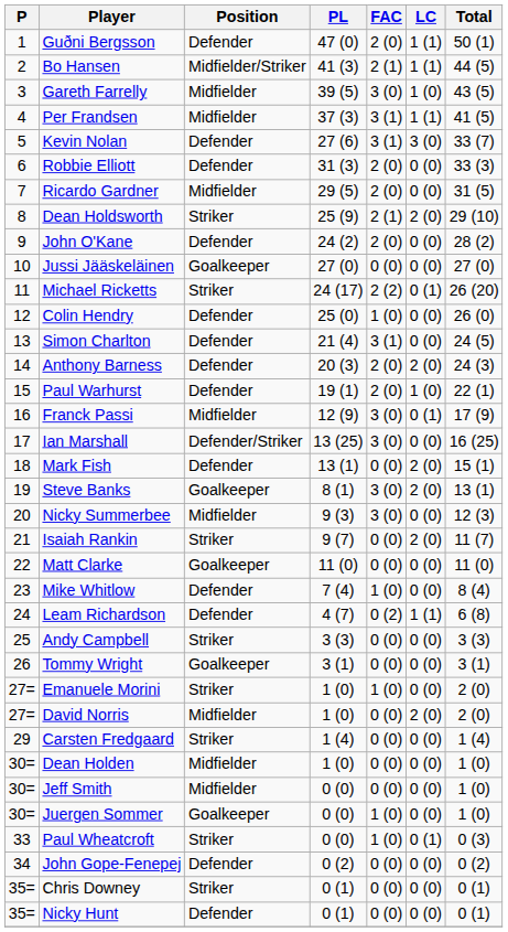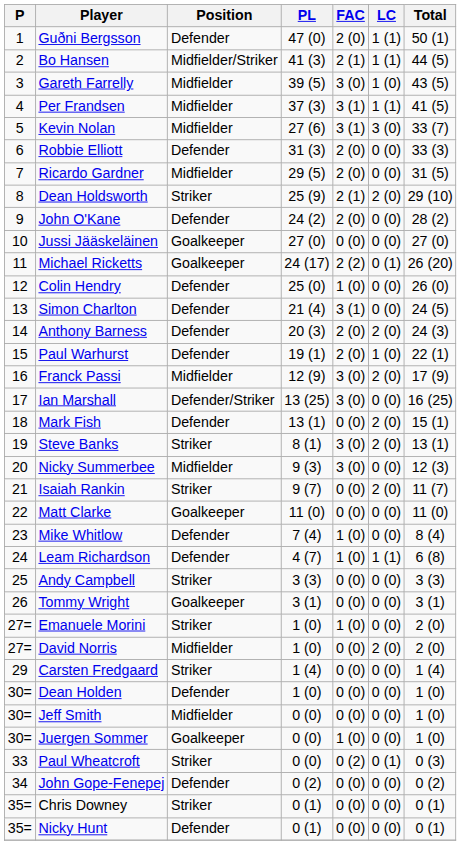 <table class="wikitable sortable">
 <tr>
 <th>P</th>
 <th>Player</th>
 <th>Position</th>
 <th><a href='#'>PL</a></th>
 <th><a href='#'>FAC</a></th>
 <th><a href='#'>LC</a></th>
 <th>Total</th>
 </tr>
 <tr>
 <td align=center>1</td>
 <td> <a href='#'>Guðni Bergsson</a></td>
 <td>Defender</td>
 <td align=center>47 (0)</td>
 <td align=center>2 (0)</td>
 <td align=center>1 (1)</td>
 <td align=center>50 (1)</td>
 </tr>
 <tr>
 <td align=center>2</td>
 <td> <a href='#'>Bo Hansen</a></td>
 <td>Midfielder/Striker</td>
 <td align=center>41 (3)</td>
 <td align=center>2 (1)</td>
 <td align=center>1 (1)</td>
 <td align=center>44 (5)</td>
 </tr>
 <tr>
 <td align=center>3</td>
 <td> <a href='#'>Gareth Farrelly</a></td>
 <td>Midfielder</td>
 <td align=center>39 (5)</td>
 <td align=center>3 (0)</td>
 <td align=center>1 (0)</td>
 <td align=center>43 (5)</td>
 </tr>
 <tr>
 <td align=center>4</td>
 <td> <a href='#'>Per Frandsen</a></td>
 <td>Midfielder</td>
 <td align=center>37 (3)</td>
 <td align=center>3 (1)</td>
 <td align=center>1 (1)</td>
 <td align=center>41 (5)</td>
 </tr>
 <tr>
 <td align=center>5</td>
 <td> <a href='#'>Kevin Nolan</a></td>
-<td>Defender</td>
+<td>Midfielder</td>
 <td align=center>27 (6)</td>
 <td align=center>3 (1)</td>
 <td align=center>3 (0)</td>
 <td align=center>33 (7)</td>
 </tr>
 <tr>
 <td align=center>6</td>
 <td> <a href='#'>Robbie Elliott</a></td>
 <td>Defender</td>
 <td align=center>31 (3)</td>
 <td align=center>2 (0)</td>
 <td align=center>0 (0)</td>
 <td align=center>33 (3)</td>
 </tr>
 <tr>
 <td align=center>7</td>
 <td> <a href='#'>Ricardo Gardner</a></td>
 <td>Midfielder</td>
 <td align=center>29 (5)</td>
 <td align=center>2 (0)</td>
 <td align=center>0 (0)</td>
 <td align=center>31 (5)</td>
 </tr>
 <tr>
 <td align=center>8</td>
 <td> <a href='#'>Dean Holdsworth</a></td>
 <td>Striker</td>
 <td align=center>25 (9)</td>
 <td align=center>2 (1)</td>
 <td align=center>2 (0)</td>
 <td align=center>29 (10)</td>
 </tr>
 <tr>
 <td align=center>9</td>
 <td> <a href='#'>John O'Kane</a></td>
 <td>Defender</td>
 <td align=center>24 (2)</td>
 <td align=center>2 (0)</td>
 <td align=center>0 (0)</td>
 <td align=center>28 (2)</td>
 </tr>
 <tr>
 <td align=center>10</td>
 <td> <a href='#'>Jussi Jääskeläinen</a></td>
 <td>Goalkeeper</td>
 <td align=center>27 (0)</td>
 <td align=center>0 (0)</td>
 <td align=center>0 (0)</td>
 <td align=center>27 (0)</td>
 </tr>
 <tr>
 <td align=center>11</td>
 <td> <a href='#'>Michael Ricketts</a></td>
-<td>Striker</td>
+<td>Goalkeeper</td>
 <td align=center>24 (17)</td>
 <td align=center>2 (2)</td>
 <td align=center>0 (1)</td>
 <td align=center>26 (20)</td>
 </tr>
 <tr>
 <td align=center>12</td>
 <td> <a href='#'>Colin Hendry</a></td>
 <td>Defender</td>
 <td align=center>25 (0)</td>
 <td align=center>1 (0)</td>
 <td align=center>0 (0)</td>
 <td align=center>26 (0)</td>
 </tr>
 <tr>
 <td align=center>13</td>
 <td> <a href='#'>Simon Charlton</a></td>
 <td>Defender</td>
 <td align=center>21 (4)</td>
 <td align=center>3 (1)</td>
 <td align=center>0 (0)</td>
 <td align=center>24 (5)</td>
 </tr>
 <tr>
 <td align=center>14</td>
 <td> <a href='#'>Anthony Barness</a></td>
 <td>Defender</td>
 <td align=center>20 (3)</td>
 <td align=center>2 (0)</td>
 <td align=center>2 (0)</td>
 <td align=center>24 (3)</td>
 </tr>
 <tr>
 <td align=center>15</td>
 <td> <a href='#'>Paul Warhurst</a></td>
 <td>Defender</td>
 <td align=center>19  (1)</td>
 <td align=center>2 (0)</td>
 <td align=center>1 (0)</td>
 <td align=center>22 (1)</td>
 </tr>
 <tr>
 <td align=center>16</td>
 <td> <a href='#'>Franck Passi</a></td>
 <td>Midfielder</td>
 <td align=center>12 (9)</td>
 <td align=center>3 (0)</td>
-<td align=center>0 (1)</td>
+<td align=center>2 (0)</td>
 <td align=center>17 (9)</td>
 </tr>
 <tr>
 <td align=center>17</td>
 <td> <a href='#'>Ian Marshall</a></td>
 <td>Defender/Striker</td>
 <td align=center>13 (25)</td>
 <td align=center>3 (0)</td>
 <td align=center>0 (0)</td>
 <td align=center>16 (25)</td>
 </tr>
 <tr>
 <td align=center>18</td>
 <td> <a href='#'>Mark Fish</a></td>
 <td>Defender</td>
 <td align=center>13 (1)</td>
 <td align=center>0 (0)</td>
 <td align=center>2 (0)</td>
 <td align=center>15 (1)</td>
 </tr>
 <tr>
 <td align=center>19</td>
 <td> <a href='#'>Steve Banks</a></td>
-<td>Goalkeeper</td>
+<td>Striker</td>
 <td align=center>8 (1)</td>
 <td align=center>3 (0)</td>
 <td align=center>2 (0)</td>
 <td align=center>13 (1)</td>
 </tr>
 <tr>
 <td align=center>20</td>
 <td> <a href='#'>Nicky Summerbee</a></td>
 <td>Midfielder</td>
 <td align=center>9 (3)</td>
 <td align=center>3 (0)</td>
 <td align=center>0 (0)</td>
 <td align=center>12 (3)</td>
 </tr>
 <tr>
 <td align=center>21</td>
 <td> <a href='#'>Isaiah Rankin</a></td>
 <td>Striker</td>
 <td align=center>9 (7)</td>
 <td align=center>0 (0)</td>
 <td align=center>2 (0)</td>
 <td align=center>11 (7)</td>
 </tr>
 <tr>
 <td align=center>22</td>
 <td> <a href='#'>Matt Clarke</a></td>
 <td>Goalkeeper</td>
 <td align=center>11 (0)</td>
 <td align=center>0 (0)</td>
 <td align=center>0 (0)</td>
 <td align=center>11 (0)</td>
 </tr>
 <tr>
 <td align=center>23</td>
 <td> <a href='#'>Mike Whitlow</a></td>
 <td>Defender</td>
 <td align=center>7 (4)</td>
 <td align=center>1 (0)</td>
 <td align=center>0 (0)</td>
 <td align=center>8 (4)</td>
 </tr>
 <tr>
 <td align=center>24</td>
 <td> <a href='#'>Leam Richardson</a></td>
 <td>Defender</td>
 <td align=center>4 (7)</td>
-<td align=center>0 (2)</td>
+<td align=center>1 (0)</td>
 <td align=center>1 (1)</td>
 <td align=center>6 (8)</td>
 </tr>
 <tr>
 <td align=center>25</td>
 <td> <a href='#'>Andy Campbell</a></td>
 <td>Striker</td>
 <td align=center>3 (3)</td>
 <td align=center>0 (0)</td>
 <td align=center>0 (0)</td>
 <td align=center>3 (3)</td>
 </tr>
 <tr>
 <td align=center>26</td>
 <td> <a href='#'>Tommy Wright</a></td>
 <td>Goalkeeper</td>
 <td align=center>3 (1)</td>
 <td align=center>0 (0)</td>
 <td align=center>0 (0)</td>
 <td align=center>3 (1)</td>
 </tr>
 <tr>
 <td align=center>27=</td>
 <td> <a href='#'>Emanuele Morini</a></td>
 <td>Striker</td>
 <td align=center>1 (0)</td>
 <td align=center>1 (0)</td>
 <td align=center>0 (0)</td>
 <td align=center>2 (0)</td>
 </tr>
 <tr>
 <td align=center>27=</td>
 <td> <a href='#'>David Norris</a></td>
 <td>Midfielder</td>
 <td align=center>1 (0)</td>
 <td align=center>0 (0)</td>
 <td align=center>2 (0)</td>
 <td align=center>2 (0)</td>
 </tr>
 <tr>
 <td align=center>29</td>
 <td> <a href='#'>Carsten Fredgaard</a></td>
 <td>Striker</td>
 <td align=center>1 (4)</td>
 <td align=center>0 (0)</td>
 <td align=center>0 (0)</td>
 <td align=center>1 (4)</td>
 </tr>
 <tr>
 <td align=center>30=</td>
 <td> <a href='#'>Dean Holden</a></td>
-<td>Midfielder</td>
+<td>Defender</td>
 <td align=center>1 (0)</td>
 <td align=center>0 (0)</td>
 <td align=center>0 (0)</td>
 <td align=center>1 (0)</td>
 </tr>
 <tr>
 <td align=center>30=</td>
 <td> <a href='#'>Jeff Smith</a></td>
 <td>Midfielder</td>
 <td align=center>0 (0)</td>
 <td align=center>0 (0)</td>
 <td align=center>0 (0)</td>
 <td align=center>1 (0)</td>
 </tr>
 <tr>
 <td align=center>30=</td>
 <td> <a href='#'>Juergen Sommer</a></td>
 <td>Goalkeeper</td>
 <td align=center>0 (0)</td>
 <td align=center>1 (0)</td>
 <td align=center>0 (0)</td>
 <td align=center>1 (0)</td>
 </tr>
 <tr>
 <td align=center>33</td>
 <td> <a href='#'>Paul Wheatcroft</a></td>
 <td>Striker</td>
 <td align=center>0 (0)</td>
-<td align=center>1 (0)</td>
+<td align=center>0 (2)</td>
 <td align=center>0 (1)</td>
 <td align=center>0 (3)</td>
 </tr>
 <tr>
 <td align=center>34</td>
 <td> <a href='#'>John Gope-Fenepej</a></td>
 <td>Defender</td>
 <td align=center>0 (2)</td>
 <td align=center>0 (0)</td>
 <td align=center>0 (0)</td>
 <td align=center>0 (2)</td>
 </tr>
 <tr>
 <td align=center>35=</td>
 <td> Chris Downey</td>
 <td>Striker</td>
 <td align=center>0 (1)</td>
 <td align=center>0 (0)</td>
 <td align=center>0 (0)</td>
 <td align=center>0 (1)</td>
 </tr>
 <tr>
 <td align=center>35=</td>
 <td> <a href='#'>Nicky Hunt</a></td>
 <td>Defender</td>
 <td align=center>0 (1)</td>
 <td align=center>0 (0)</td>
 <td align=center>0 (0)</td>
 <td align=center>0 (1)</td>
 </tr>
 <tr>
 </tr>
 </table>
